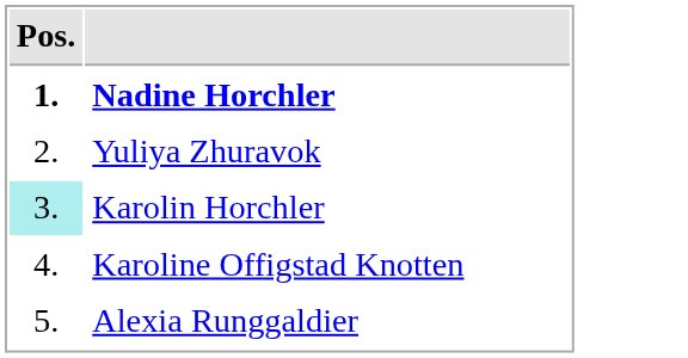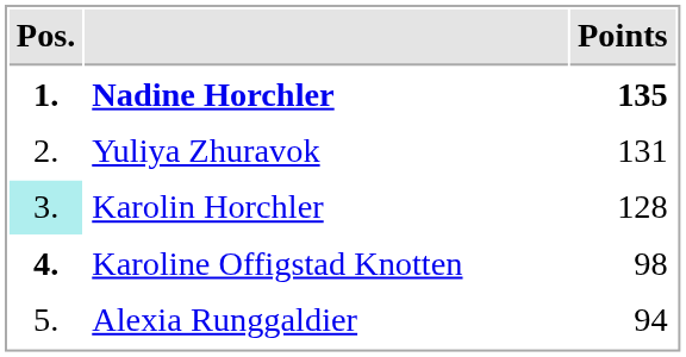 <table cellspacing="1" cellpadding="3" style="border:1px solid #AAAAAA;font-size:90%">
 <tr bgcolor="#E4E4E4">
 <th style="border-bottom:1px solid #AAAAAA" width=10>Pos.</th>
 <th style="border-bottom:1px solid #AAAAAA" width=200></th>
+<th style="border-bottom:1px solid #AAAAAA" width=20>Points</th>
 </tr>
 <tr>
 <td align="center"><strong>1.</strong></td>
 <td> <strong><a href='#'>Nadine Horchler</a></strong></td>
+<td align="right"><strong>135</strong></td>
 </tr>
 <tr>
 <td align="center">2.</td>
 <td> <a href='#'>Yuliya Zhuravok</a></td>
+<td align="right">131</td>
 </tr>
 <tr>
 <td align="center" style="background: paleturquoise;">3.</td>
 <td> <a href='#'>Karolin Horchler</a></td>
+<td align="right">128</td>
 </tr>
 <tr>
-<td align="center">4.</td>
+<td align="center"><strong>4.</strong></td>
 <td> <a href='#'>Karoline Offigstad Knotten</a></td>
+<td align="right">98</td>
 </tr>
 <tr>
 <td align="center">5.</td>
 <td> <a href='#'>Alexia Runggaldier</a></td>
+<td align="right">94</td>
 </tr>
 </table>
